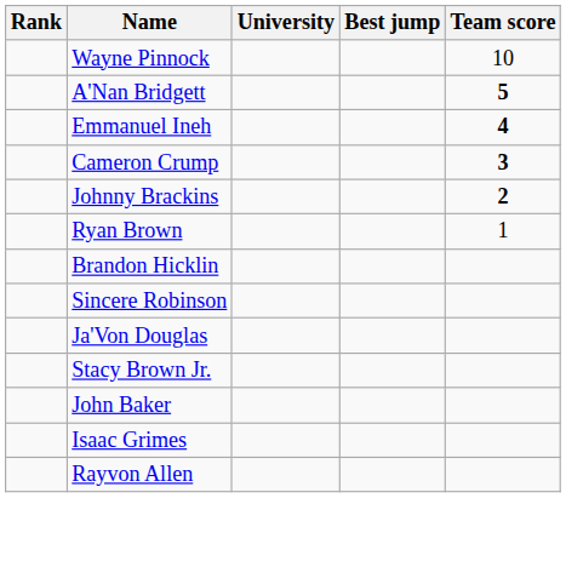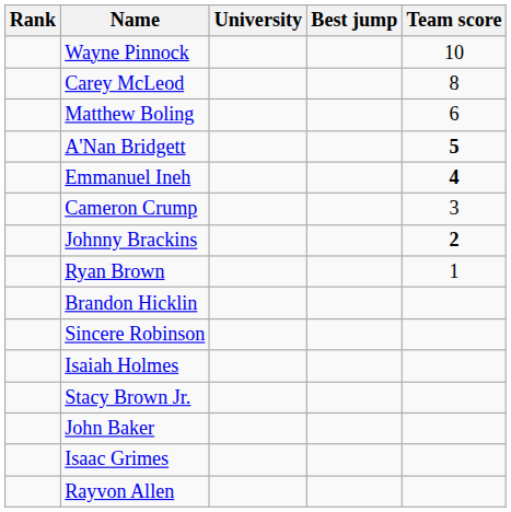 <table class="wikitable sortable" style="text-align:center">
 <tr>
 <th>Rank</th>
 <th>Name</th>
 <th>University</th>
 <th>Best jump</th>
 <th>Team score</th>
 </tr>
 <tr>
 <td></td>
 <td align=left> <a href='#'>Wayne Pinnock</a></td>
 <td></td>
 <td><strong></strong> </td>
 <td>10</td>
+</tr>
+<tr>
+<td></td>
+<td align=left> <a href='#'>Carey McLeod</a></td>
+<td></td>
+<td><strong></strong></td>
+<td>8</td>
+</tr>
+<tr>
+<td></td>
+<td align=left> <a href='#'>Matthew Boling</a></td>
+<td></td>
+<td><strong></strong></td>
+<td>6</td>
 </tr>
 <tr>
 <td></td>
 <td align=left> <a href='#'>A'Nan Bridgett</a></td>
 <td></td>
 <td><strong></strong></td>
 <td><strong>5</strong></td>
 </tr>
 <tr>
 <td></td>
 <td align=left> <a href='#'>Emmanuel Ineh</a></td>
 <td></td>
 <td><strong></strong></td>
 <td><strong>4</strong></td>
 </tr>
 <tr>
 <td></td>
 <td align=left> <a href='#'>Cameron Crump</a></td>
 <td></td>
 <td><strong></strong></td>
-<td><strong>3</strong></td>
+<td>3</td>
 </tr>
 <tr>
 <td></td>
 <td align=left> <a href='#'>Johnny Brackins</a></td>
 <td></td>
 <td><strong></strong></td>
 <td><strong>2</strong></td>
 </tr>
 <tr>
 <td></td>
 <td align=left> <a href='#'>Ryan Brown</a></td>
 <td></td>
 <td><strong></strong></td>
 <td>1</td>
 </tr>
 <tr>
 <td></td>
 <td align=left> <a href='#'>Brandon Hicklin</a></td>
 <td></td>
 <td><strong></strong></td>
 <td></td>
 </tr>
 <tr>
 <td></td>
 <td align=left> <a href='#'>Sincere Robinson</a></td>
 <td></td>
 <td><strong></strong></td>
 <td></td>
 </tr>
 <tr>
 <td></td>
-<td align=left> <a href='#'>Ja'Von Douglas</a></td>
+<td align=left> <a href='#'>Isaiah Holmes</a></td>
 <td></td>
 <td><strong></strong></td>
 <td></td>
 </tr>
 <tr>
 <td></td>
 <td align=left> <a href='#'>Stacy Brown Jr.</a></td>
 <td></td>
 <td><strong></strong></td>
 <td></td>
 </tr>
 <tr>
 <td></td>
 <td align=left> <a href='#'>John Baker</a></td>
 <td></td>
 <td><strong></strong></td>
 <td></td>
 </tr>
 <tr>
 <td></td>
 <td align=left> <a href='#'>Isaac Grimes</a></td>
 <td></td>
 <td><strong></strong></td>
 <td></td>
 </tr>
 <tr>
 <td></td>
 <td align=left> <a href='#'>Rayvon Allen</a></td>
 <td></td>
 <td><strong></strong></td>
 <td></td>
 </tr>
 </table>
